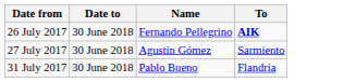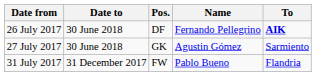 <table class="wikitable">
 <tr>
 <th>Date from</th>
 <th>Date to</th>
+<th>Pos.</th>
 <th>Name</th>
 <th>To</th>
 </tr>
 <tr>
 <td>26 July 2017</td>
 <td>30 June 2018</td>
+<td>DF</td>
 <td> <a href='#'>Fernando Pellegrino</a></td>
 <td><strong> <a href='#'>AIK</a></strong></td>
 </tr>
 <tr>
 <td>27 July 2017</td>
 <td>30 June 2018</td>
+<td>GK</td>
 <td> <a href='#'>Agustin Gómez</a></td>
 <td> <a href='#'>Sarmiento</a></td>
 </tr>
 <tr>
 <td>31 July 2017</td>
-<td>30 June 2018</td>
+<td>31 December 2017</td>
+<td>FW</td>
 <td> <a href='#'>Pablo Bueno</a></td>
 <td> <a href='#'>Flandria</a></td>
 </tr>
 </table>
